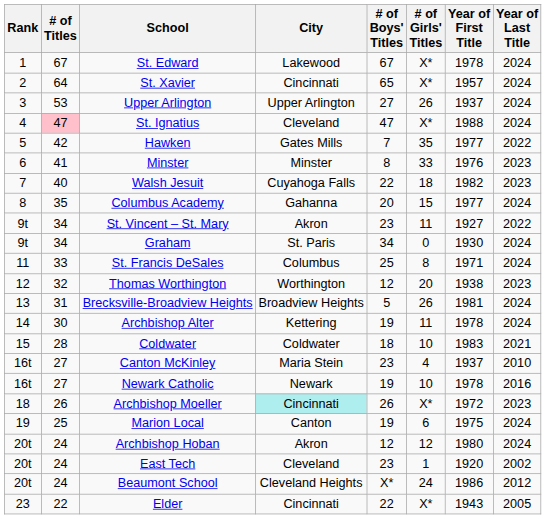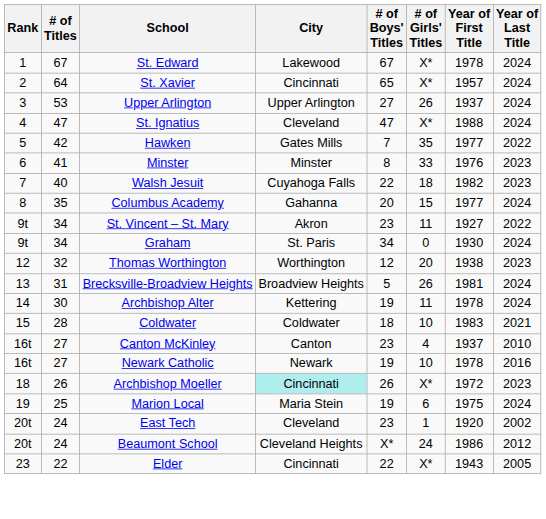 <table class="wikitable" style="text-align:center">
 <tr>
 <th>Rank</th>
 <th># of<br>Titles</th>
 <th>School</th>
 <th>City</th>
 <th># of<br>Boys'<br>Titles</th>
 <th># of<br>Girls'<br>Titles</th>
 <th>Year of<br>First<br>Title</th>
 <th>Year of<br>Last<br>Title</th>
 </tr>
 <tr>
 <td>1</td>
 <td>67</td>
 <td><a href='#'>St. Edward</a></td>
 <td>Lakewood</td>
 <td>67</td>
 <td>X*</td>
 <td>1978</td>
 <td>2024</td>
 </tr>
 <tr>
 <td>2</td>
 <td>64</td>
 <td><a href='#'>St. Xavier</a></td>
 <td>Cincinnati</td>
 <td>65</td>
 <td>X*</td>
 <td>1957</td>
 <td>2024</td>
 </tr>
 <tr>
 <td>3</td>
 <td>53</td>
 <td><a href='#'>Upper Arlington</a></td>
 <td>Upper Arlington</td>
 <td>27</td>
 <td>26</td>
 <td>1937</td>
 <td>2024</td>
 </tr>
 <tr>
 <td>4</td>
-<td style="background: pink;">47</td>
+<td>47</td>
 <td><a href='#'>St. Ignatius</a></td>
 <td>Cleveland</td>
 <td>47</td>
 <td>X*</td>
 <td>1988</td>
 <td>2024</td>
 </tr>
 <tr>
 <td>5</td>
 <td>42</td>
 <td><a href='#'>Hawken</a></td>
 <td>Gates Mills</td>
 <td>7</td>
 <td>35</td>
 <td>1977</td>
 <td>2022</td>
 </tr>
 <tr>
 <td>6</td>
 <td>41</td>
 <td><a href='#'>Minster</a></td>
 <td>Minster</td>
 <td>8</td>
 <td>33</td>
 <td>1976</td>
 <td>2023</td>
 </tr>
 <tr>
 <td>7</td>
 <td>40</td>
 <td><a href='#'>Walsh Jesuit</a></td>
 <td>Cuyahoga Falls</td>
 <td>22</td>
 <td>18</td>
 <td>1982</td>
 <td>2023</td>
 </tr>
 <tr>
 <td>8</td>
 <td>35</td>
 <td><a href='#'>Columbus Academy</a></td>
 <td>Gahanna</td>
 <td>20</td>
 <td>15</td>
 <td>1977</td>
 <td>2024</td>
 </tr>
 <tr>
 <td>9t</td>
 <td>34</td>
 <td><a href='#'>St. Vincent – St. Mary</a></td>
 <td>Akron</td>
 <td>23</td>
 <td>11</td>
 <td>1927</td>
 <td>2022</td>
 </tr>
 <tr>
 <td>9t</td>
 <td>34</td>
 <td><a href='#'>Graham</a></td>
 <td>St. Paris</td>
 <td>34</td>
 <td>0</td>
 <td>1930</td>
 <td>2024</td>
 </tr>
 <tr>
-<td>11</td>
-<td>33</td>
-<td><a href='#'>St. Francis DeSales</a></td>
-<td>Columbus</td>
-<td>25</td>
-<td>8</td>
-<td>1971</td>
-<td>2024</td>
-</tr>
-<tr>
 <td>12</td>
 <td>32</td>
 <td><a href='#'>Thomas Worthington</a></td>
 <td>Worthington</td>
 <td>12</td>
 <td>20</td>
 <td>1938</td>
 <td>2023</td>
 </tr>
 <tr>
 <td>13</td>
 <td>31</td>
 <td><a href='#'>Brecksville-Broadview Heights</a></td>
 <td>Broadview Heights</td>
 <td>5</td>
 <td>26</td>
 <td>1981</td>
 <td>2024</td>
 </tr>
 <tr>
 <td>14</td>
 <td>30</td>
 <td><a href='#'>Archbishop Alter</a></td>
 <td>Kettering</td>
 <td>19</td>
 <td>11</td>
 <td>1978</td>
 <td>2024</td>
 </tr>
 <tr>
 <td>15</td>
 <td>28</td>
 <td><a href='#'>Coldwater</a></td>
 <td>Coldwater</td>
 <td>18</td>
 <td>10</td>
 <td>1983</td>
 <td>2021</td>
 </tr>
 <tr>
 <td>16t</td>
 <td>27</td>
 <td><a href='#'>Canton McKinley</a></td>
-<td>Maria Stein</td>
+<td>Canton</td>
 <td>23</td>
 <td>4</td>
 <td>1937</td>
 <td>2010</td>
 </tr>
 <tr>
 <td>16t</td>
 <td>27</td>
 <td><a href='#'>Newark Catholic</a></td>
 <td>Newark</td>
 <td>19</td>
 <td>10</td>
 <td>1978</td>
 <td>2016</td>
 </tr>
 <tr>
 <td>18</td>
 <td>26</td>
 <td><a href='#'>Archbishop Moeller</a></td>
 <td style="background: paleturquoise;">Cincinnati</td>
 <td>26</td>
 <td>X*</td>
 <td>1972</td>
 <td>2023</td>
 </tr>
 <tr>
 <td>19</td>
 <td>25</td>
 <td><a href='#'>Marion Local</a></td>
-<td>Canton</td>
+<td>Maria Stein</td>
 <td>19</td>
 <td>6</td>
 <td>1975</td>
-<td>2024</td>
-</tr>
-<tr>
-<td>20t</td>
-<td>24</td>
-<td><a href='#'>Archbishop Hoban</a></td>
-<td>Akron</td>
-<td>12</td>
-<td>12</td>
-<td>1980</td>
 <td>2024</td>
 </tr>
 <tr>
 <td>20t</td>
 <td>24</td>
 <td><a href='#'>East Tech</a></td>
 <td>Cleveland</td>
 <td>23</td>
 <td>1</td>
 <td>1920</td>
 <td>2002</td>
 </tr>
 <tr>
 <td>20t</td>
 <td>24</td>
 <td><a href='#'>Beaumont School</a></td>
 <td>Cleveland Heights</td>
 <td>X*</td>
 <td>24</td>
 <td>1986</td>
 <td>2012</td>
 </tr>
 <tr>
 <td>23</td>
 <td>22</td>
 <td><a href='#'>Elder</a></td>
 <td>Cincinnati</td>
 <td>22</td>
 <td>X*</td>
 <td>1943</td>
 <td>2005</td>
 </tr>
 </table>
